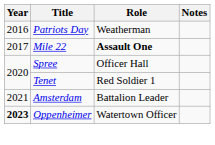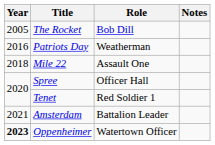 <table class="wikitable">
 <tr>
 <th>Year</th>
 <th>Title</th>
 <th>Role</th>
 <th>Notes</th>
 </tr>
 <tr>
+<td>2005</td>
+<td><em><a href='#'>The Rocket</a></em></td>
+<td><a href='#'>Bob Dill</a></td>
+<td></td>
+</tr>
+<tr>
 <td>2016</td>
 <td><em><a href='#'>Patriots Day</a></em></td>
 <td>Weatherman</td>
 <td></td>
 </tr>
 <tr>
-<td>2017</td>
+<td>2018</td>
 <td><em><a href='#'>Mile 22</a></em></td>
-<td><strong>Assault One</strong></td>
+<td>Assault One</td>
 <td></td>
 </tr>
 <tr>
 <td rowspan=2>2020</td>
 <td><em><a href='#'>Spree</a></em></td>
 <td>Officer Hall</td>
 <td></td>
 </tr>
 <tr>
 <td><em><a href='#'>Tenet</a></em></td>
 <td>Red Soldier 1</td>
 <td></td>
 </tr>
 <tr>
 <td>2021</td>
 <td><em><a href='#'>Amsterdam</a></em></td>
 <td>Battalion Leader</td>
 <td></td>
 </tr>
 <tr>
 <td><strong>2023</strong></td>
 <td><em><a href='#'>Oppenheimer</a></em></td>
 <td>Watertown Officer</td>
 <td></td>
 </tr>
 </table>
